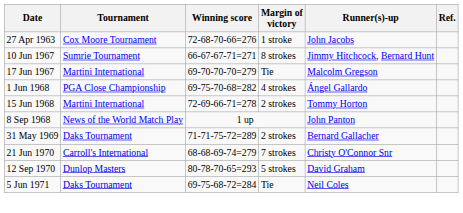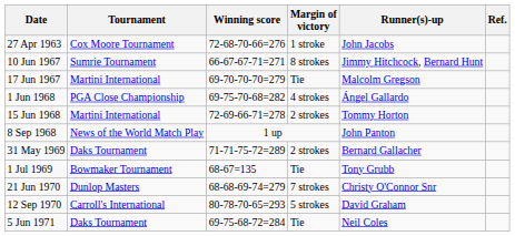 <table class="wikitable" style="font-size:95%;">
 <tr>
 <th>Date</th>
 <th>Tournament</th>
 <th>Winning score</th>
 <th>Margin of<br>victory</th>
 <th>Runner(s)-up</th>
 <th>Ref.</th>
 </tr>
 <tr>
 <td>27 Apr 1963</td>
 <td><a href='#'>Cox Moore Tournament</a></td>
 <td>72-68-70-66=276</td>
 <td>1 stroke</td>
 <td> <a href='#'>John Jacobs</a></td>
 <td></td>
 </tr>
 <tr>
 <td>10 Jun 1967</td>
 <td><a href='#'>Sumrie Tournament</a></td>
 <td>66-67-67-71=271</td>
 <td>8 strokes</td>
 <td> <a href='#'>Jimmy Hitchcock</a>,  <a href='#'>Bernard Hunt</a></td>
 <td></td>
 </tr>
 <tr>
 <td>17 Jun 1967</td>
 <td><a href='#'>Martini International</a></td>
 <td>69-70-70-70=279</td>
 <td>Tie</td>
 <td> <a href='#'>Malcolm Gregson</a></td>
 <td></td>
 </tr>
 <tr>
 <td>1 Jun 1968</td>
 <td><a href='#'>PGA Close Championship</a></td>
 <td>69-75-70-68=282</td>
 <td>4 strokes</td>
 <td> <a href='#'>Ángel Gallardo</a></td>
 <td></td>
 </tr>
 <tr>
 <td>15 Jun 1968</td>
 <td><a href='#'>Martini International</a></td>
 <td>72-69-66-71=278</td>
 <td>2 strokes</td>
 <td> <a href='#'>Tommy Horton</a></td>
 <td></td>
 </tr>
 <tr>
 <td>8 Sep 1968</td>
 <td><a href='#'>News of the World Match Play</a></td>
 <td colspan=2 align=center>1 up</td>
 <td> <a href='#'>John Panton</a></td>
 <td></td>
 </tr>
 <tr>
 <td>31 May 1969</td>
 <td><a href='#'>Daks Tournament</a></td>
 <td>71-71-75-72=289</td>
 <td>2 strokes</td>
 <td> <a href='#'>Bernard Gallacher</a></td>
 <td></td>
 </tr>
 <tr>
+<td>1 Jul 1969</td>
+<td><a href='#'>Bowmaker Tournament</a></td>
+<td>68-67=135</td>
+<td>Tie</td>
+<td> <a href='#'>Tony Grubb</a></td>
+<td></td>
+</tr>
+<tr>
 <td>21 Jun 1970</td>
-<td><a href='#'>Carroll's International</a></td>
+<td><a href='#'>Dunlop Masters</a></td>
 <td>68-68-69-74=279</td>
 <td>7 strokes</td>
 <td> <a href='#'>Christy O'Connor Snr</a></td>
 <td></td>
 </tr>
 <tr>
 <td>12 Sep 1970</td>
-<td><a href='#'>Dunlop Masters</a></td>
+<td><a href='#'>Carroll's International</a></td>
 <td>80-78-70-65=293</td>
 <td>5 strokes</td>
 <td> <a href='#'>David Graham</a></td>
 <td></td>
 </tr>
 <tr>
 <td>5 Jun 1971</td>
 <td><a href='#'>Daks Tournament</a></td>
 <td>69-75-68-72=284</td>
 <td>Tie</td>
 <td> <a href='#'>Neil Coles</a></td>
 <td></td>
 </tr>
 </table>
